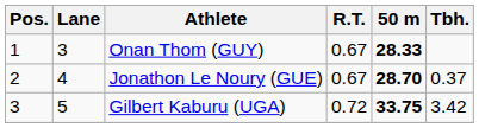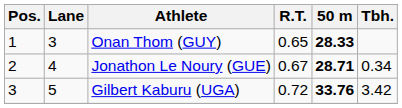 <table class="wikitable">
 <tr>
 <th>Pos.</th>
 <th>Lane</th>
 <th>Athlete</th>
 <th>R.T.</th>
 <th>50 m</th>
 <th>Tbh.</th>
 </tr>
 <tr>
 <td>1</td>
 <td>3</td>
 <td> <a href='#'>Onan Thom</a> (<a href='#'>GUY</a>)</td>
-<td>0.67</td>
+<td>0.65</td>
 <td><strong>28.33</strong></td>
 <td> </td>
 </tr>
 <tr>
 <td>2</td>
 <td>4</td>
 <td> <a href='#'>Jonathon Le Noury</a> (<a href='#'>GUE</a>)</td>
 <td>0.67</td>
-<td><strong>28.70</strong></td>
-<td>0.37</td>
+<td><strong>28.71</strong></td>
+<td>0.34</td>
 </tr>
 <tr>
 <td>3</td>
 <td>5</td>
 <td> <a href='#'>Gilbert Kaburu</a> (<a href='#'>UGA</a>)</td>
 <td>0.72</td>
-<td><strong>33.75</strong></td>
+<td><strong>33.76</strong></td>
 <td>3.42</td>
 </tr>
 <tr>
 </tr>
 </table>
